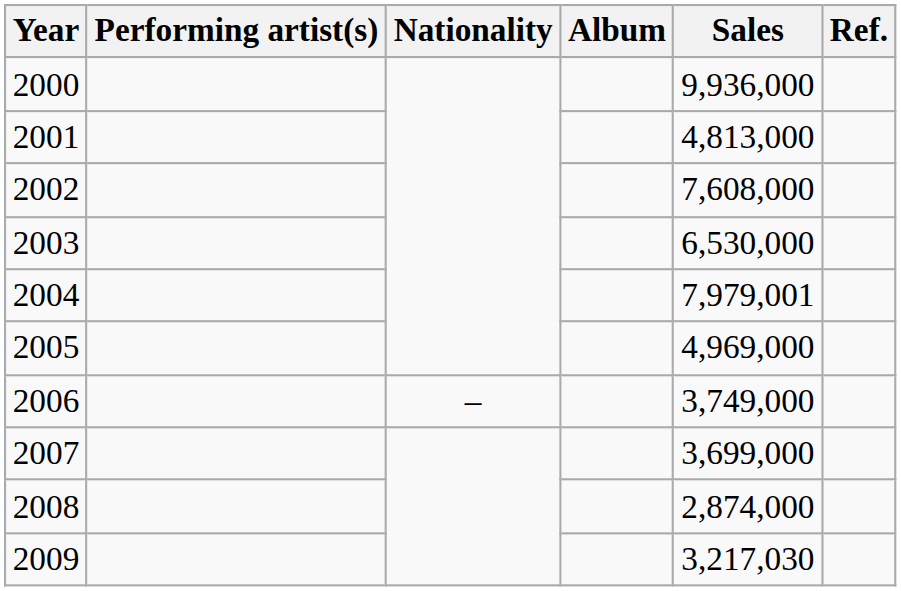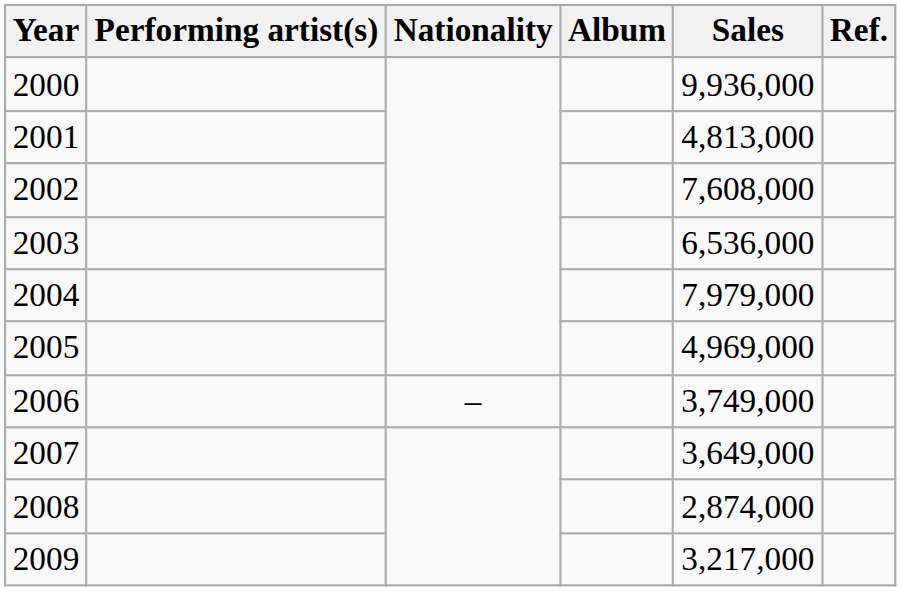 <table class="wikitable sortable">
 <tr>
 <th>Year</th>
 <th>Performing artist(s)</th>
 <th>Nationality</th>
 <th>Album</th>
 <th>Sales</th>
 <th class=unsortable>Ref.</th>
 </tr>
 <tr>
 <td style="text-align:center;">2000</td>
 <td></td>
 <td rowspan="6"></td>
 <td></td>
 <td>9,936,000</td>
 <td style="text-align:center;"></td>
 </tr>
 <tr>
 <td style="text-align:center;">2001</td>
 <td></td>
 <td></td>
 <td>4,813,000</td>
 <td style="text-align:center;"></td>
 </tr>
 <tr>
 <td style="text-align:center;">2002</td>
 <td></td>
 <td></td>
 <td>7,608,000</td>
 <td style="text-align:center;"></td>
 </tr>
 <tr>
 <td style="text-align:center;">2003</td>
 <td></td>
 <td></td>
-<td>6,530,000</td>
+<td>6,536,000</td>
 <td style="text-align:center;"></td>
 </tr>
 <tr>
 <td style="text-align:center;">2004</td>
 <td></td>
 <td></td>
-<td>7,979,001</td>
+<td>7,979,000</td>
 <td style="text-align:center;"></td>
 </tr>
 <tr>
 <td style="text-align:center;">2005</td>
 <td></td>
 <td></td>
 <td>4,969,000</td>
 <td style="text-align:center;"></td>
 </tr>
 <tr>
 <td style="text-align:center;">2006</td>
 <td></td>
 <td style="text-align:center;">–</td>
 <td></td>
 <td>3,749,000</td>
 <td style="text-align:center;"></td>
 </tr>
 <tr>
 <td style="text-align:center;">2007</td>
 <td></td>
 <td rowspan="3"></td>
 <td></td>
-<td>3,699,000</td>
+<td>3,649,000</td>
 <td style="text-align:center;"></td>
 </tr>
 <tr>
 <td style="text-align:center;">2008</td>
 <td></td>
 <td></td>
 <td>2,874,000</td>
 <td style="text-align:center;"></td>
 </tr>
 <tr>
 <td style="text-align:center;">2009</td>
 <td></td>
 <td></td>
-<td>3,217,030</td>
+<td>3,217,000</td>
 <td style="text-align:center;"></td>
 </tr>
 </table>
